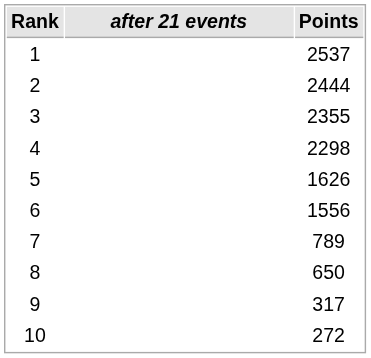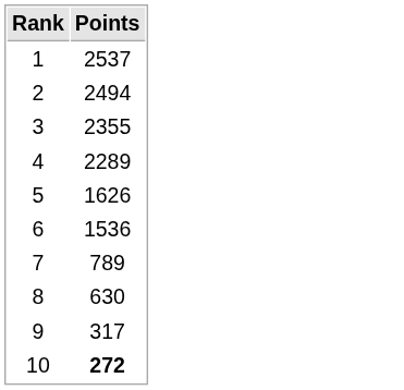 <table cellspacing="1" cellpadding="3" style="border:1px solid #AAAAAA;font-size:86%">
 <tr bgcolor="#E4E4E4">
 <th style="border-bottom:1px solid #AAAAAA" width=10>Rank</th>
-<th style="border-bottom:1px solid #AAAAAA" width=155><em>after 21 events</em></th>
 <th style="border-bottom:1px solid #AAAAAA" width=40>Points</th>
 </tr>
 <tr>
 <td align=center>1</td>
-<td></td>
 <td align=center>2537</td>
 </tr>
 <tr>
 <td align=center>2</td>
-<td></td>
-<td align=center>2444</td>
+<td align=center>2494</td>
 </tr>
 <tr>
 <td align=center>3</td>
-<td></td>
 <td align=center>2355</td>
 </tr>
 <tr>
 <td align=center>4</td>
-<td></td>
-<td align=center>2298</td>
+<td align=center>2289</td>
 </tr>
 <tr>
 <td align=center>5</td>
-<td></td>
 <td align=center>1626</td>
 </tr>
 <tr>
 <td align=center>6</td>
-<td></td>
-<td align=center>1556</td>
+<td align=center>1536</td>
 </tr>
 <tr>
 <td align=center>7</td>
-<td></td>
 <td align=center>789</td>
 </tr>
 <tr>
 <td align=center>8</td>
-<td></td>
-<td align=center>650</td>
+<td align=center>630</td>
 </tr>
 <tr>
 <td align=center>9</td>
-<td></td>
 <td align=center>317</td>
 </tr>
 <tr>
 <td align=center>10</td>
-<td></td>
-<td align=center>272</td>
+<td align=center><strong>272</strong></td>
 </tr>
 </table>
